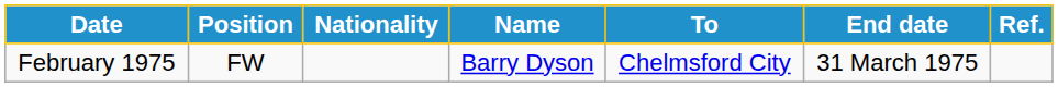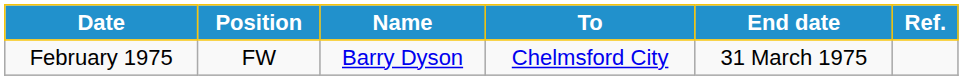 <table class="wikitable" style="text-align:center; font-size:90%; width:100%;">
 <tr>
 <th style="background:#2191CC; color:white; border:1px solid #F7C408; text-align:center;">Date</th>
 <th style="background:#2191CC; color:white; border:1px solid #F7C408; text-align:center;">Position</th>
-<th style="background:#2191CC; color:white; border:1px solid #F7C408; text-align:center;">Nationality</th>
 <th style="background:#2191CC; color:white; border:1px solid #F7C408; text-align:center;">Name</th>
 <th style="background:#2191CC; color:white; border:1px solid #F7C408; text-align:center;">To</th>
 <th style="background:#2191CC; color:white; border:1px solid #F7C408; text-align:center;">End date</th>
 <th style="background:#2191CC; color:white; border:1px solid #F7C408; text-align:center;">Ref.</th>
 </tr>
 <tr>
 <td>February 1975</td>
 <td>FW</td>
-<td></td>
 <td><a href='#'>Barry Dyson</a></td>
 <td> <a href='#'>Chelmsford City</a></td>
 <td>31 March 1975</td>
 <td></td>
 </tr>
 </table>
